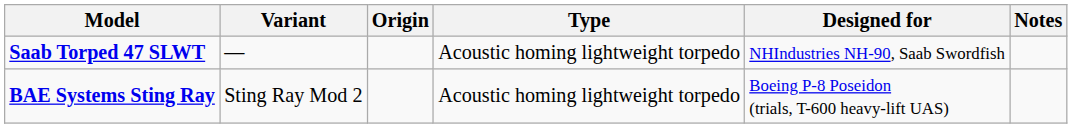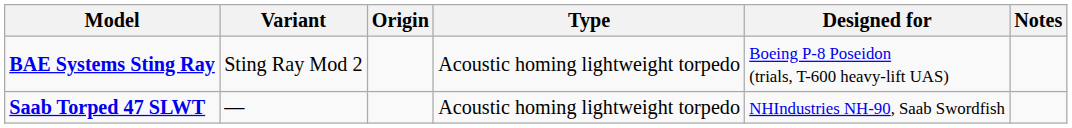 <table class="wikitable sortable">
 <tr>
 <th>Model</th>
 <th>Variant</th>
 <th>Origin</th>
 <th>Type</th>
 <th>Designed for</th>
 <th>Notes</th>
 </tr>
 <tr>
+<td><a href='#'><strong>BAE Systems Sting Ray</strong></a></td>
+<td>Sting Ray Mod 2</td>
+<td><small></small></td>
+<td>Acoustic homing lightweight torpedo</td>
+<td><small><a href='#'>Boeing P-8 Poseidon</a> <br>(trials, T-600 heavy-lift UAS)</small></td>
+<td></td>
+</tr>
+<tr>
 <td><a href='#'><strong>Saab Torped 47 SLWT</strong></a></td>
 <td>—</td>
 <td><small></small></td>
 <td>Acoustic homing lightweight torpedo</td>
 <td><a href='#'><small>NHIndustries NH-90</small></a><small>, Saab Swordfish</small></td>
 <td></td>
 </tr>
-<tr>
-<td><a href='#'><strong>BAE Systems Sting Ray</strong></a></td>
-<td>Sting Ray Mod 2</td>
-<td><small></small></td>
-<td>Acoustic homing lightweight torpedo</td>
-<td><small><a href='#'>Boeing P-8 Poseidon</a> <br>(trials, T-600 heavy-lift UAS)</small></td>
-<td></td>
-</tr>
 </table>
